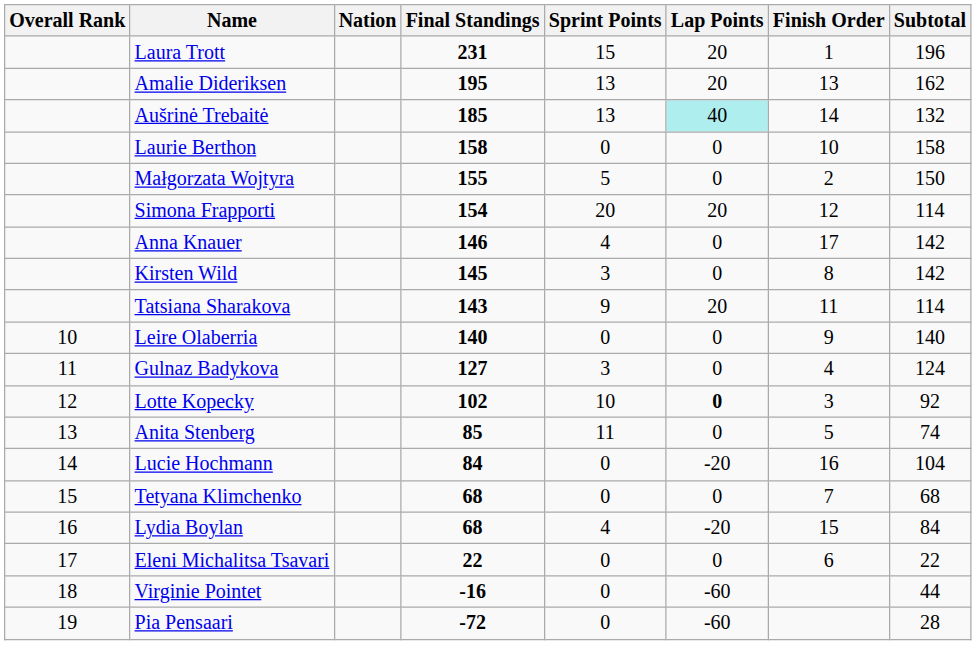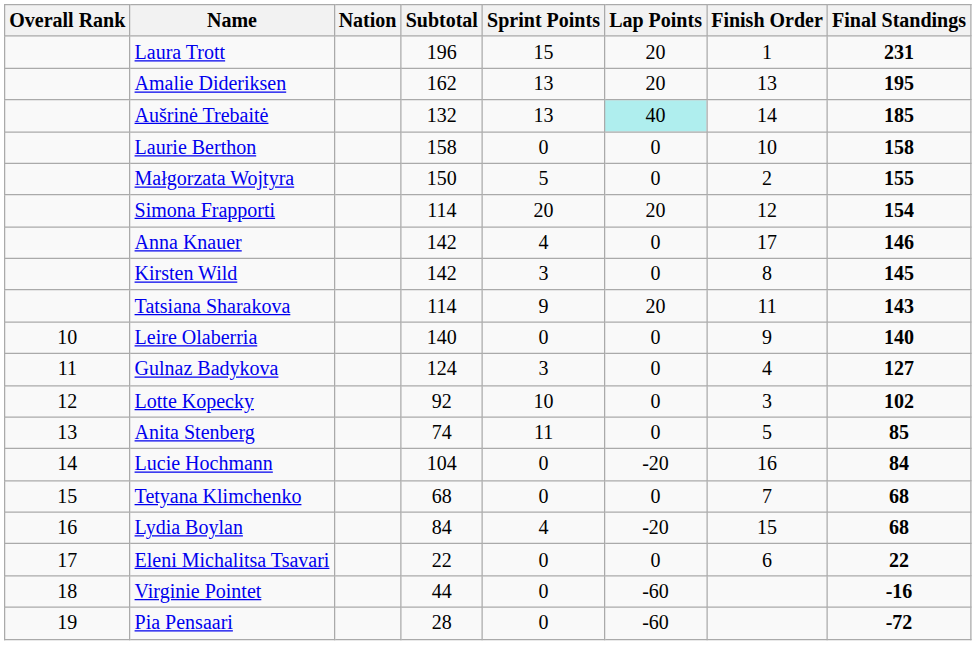 <table class="wikitable sortable" style="text-align:center">
 <tr>
 <th>Overall Rank</th>
 <th>Name</th>
 <th>Nation</th>
-<th>Final Standings</th>
+<th>Subtotal</th>
 <th>Sprint Points</th>
 <th>Lap Points</th>
 <th>Finish Order</th>
-<th>Subtotal</th>
+<th>Final Standings</th>
 </tr>
 <tr>
 <td></td>
 <td align=left><a href='#'>Laura Trott</a></td>
 <td align=left></td>
-<td><strong>231</strong></td>
+<td>196</td>
 <td>15</td>
 <td>20</td>
 <td>1</td>
-<td>196</td>
+<td><strong>231</strong></td>
 </tr>
 <tr>
 <td></td>
 <td align=left><a href='#'>Amalie Dideriksen</a></td>
 <td align=left></td>
-<td><strong>195</strong></td>
+<td>162</td>
 <td>13</td>
 <td>20</td>
 <td>13</td>
-<td>162</td>
+<td><strong>195</strong></td>
 </tr>
 <tr>
 <td></td>
 <td align=left><a href='#'>Aušrinė Trebaitė</a></td>
 <td align=left></td>
-<td><strong>185</strong></td>
+<td>132</td>
 <td>13</td>
 <td style="background: paleturquoise;">40</td>
 <td>14</td>
-<td>132</td>
+<td><strong>185</strong></td>
 </tr>
 <tr>
 <td></td>
 <td align=left><a href='#'>Laurie Berthon</a></td>
 <td align=left></td>
-<td><strong>158</strong></td>
+<td>158</td>
 <td>0</td>
 <td>0</td>
 <td>10</td>
-<td>158</td>
+<td><strong>158</strong></td>
 </tr>
 <tr>
 <td></td>
 <td align=left><a href='#'>Małgorzata Wojtyra</a></td>
 <td align=left></td>
-<td><strong>155</strong></td>
+<td>150</td>
 <td>5</td>
 <td>0</td>
 <td>2</td>
-<td>150</td>
+<td><strong>155</strong></td>
 </tr>
 <tr>
 <td></td>
 <td align=left><a href='#'>Simona Frapporti</a></td>
 <td align=left></td>
-<td><strong>154</strong></td>
+<td>114</td>
 <td>20</td>
 <td>20</td>
 <td>12</td>
-<td>114</td>
+<td><strong>154</strong></td>
 </tr>
 <tr>
 <td></td>
 <td align=left><a href='#'>Anna Knauer</a></td>
 <td align=left></td>
-<td><strong>146</strong></td>
+<td>142</td>
 <td>4</td>
 <td>0</td>
 <td>17</td>
-<td>142</td>
+<td><strong>146</strong></td>
 </tr>
 <tr>
 <td></td>
 <td align=left><a href='#'>Kirsten Wild</a></td>
 <td align=left></td>
-<td><strong>145</strong></td>
+<td>142</td>
 <td>3</td>
 <td>0</td>
 <td>8</td>
-<td>142</td>
+<td><strong>145</strong></td>
 </tr>
 <tr>
 <td></td>
 <td align=left><a href='#'>Tatsiana Sharakova</a></td>
 <td align=left></td>
-<td><strong>143</strong></td>
+<td>114</td>
 <td>9</td>
 <td>20</td>
 <td>11</td>
-<td>114</td>
+<td><strong>143</strong></td>
 </tr>
 <tr>
 <td>10</td>
 <td align=left><a href='#'>Leire Olaberria</a></td>
 <td align=left></td>
-<td><strong>140</strong></td>
+<td>140</td>
 <td>0</td>
 <td>0</td>
 <td>9</td>
-<td>140</td>
+<td><strong>140</strong></td>
 </tr>
 <tr>
 <td>11</td>
 <td align=left><a href='#'>Gulnaz Badykova</a></td>
 <td align=left></td>
-<td><strong>127</strong></td>
+<td>124</td>
 <td>3</td>
 <td>0</td>
 <td>4</td>
-<td>124</td>
+<td><strong>127</strong></td>
 </tr>
 <tr>
 <td>12</td>
 <td align=left><a href='#'>Lotte Kopecky</a></td>
 <td align=left></td>
+<td>92</td>
+<td>10</td>
+<td>0</td>
+<td>3</td>
 <td><strong>102</strong></td>
-<td>10</td>
-<td><strong>0</strong></td>
-<td>3</td>
-<td>92</td>
 </tr>
 <tr>
 <td>13</td>
 <td align=left><a href='#'>Anita Stenberg</a></td>
 <td align=left></td>
-<td><strong>85</strong></td>
+<td>74</td>
 <td>11</td>
 <td>0</td>
 <td>5</td>
-<td>74</td>
+<td><strong>85</strong></td>
 </tr>
 <tr>
 <td>14</td>
 <td align=left><a href='#'>Lucie Hochmann</a></td>
 <td align=left></td>
-<td><strong>84</strong></td>
+<td>104</td>
 <td>0</td>
 <td>-20</td>
 <td>16</td>
-<td>104</td>
+<td><strong>84</strong></td>
 </tr>
 <tr>
 <td>15</td>
 <td align=left><a href='#'>Tetyana Klimchenko</a></td>
 <td align=left></td>
-<td><strong>68</strong></td>
+<td>68</td>
 <td>0</td>
 <td>0</td>
 <td>7</td>
-<td>68</td>
+<td><strong>68</strong></td>
 </tr>
 <tr>
 <td>16</td>
 <td align=left><a href='#'>Lydia Boylan</a></td>
 <td align=left></td>
-<td><strong>68</strong></td>
+<td>84</td>
 <td>4</td>
 <td>-20</td>
 <td>15</td>
-<td>84</td>
+<td><strong>68</strong></td>
 </tr>
 <tr>
 <td>17</td>
 <td align=left><a href='#'>Eleni Michalitsa Tsavari</a></td>
 <td align=left></td>
-<td><strong>22</strong></td>
+<td>22</td>
 <td>0</td>
 <td>0</td>
 <td>6</td>
-<td>22</td>
+<td><strong>22</strong></td>
 </tr>
 <tr>
 <td>18</td>
 <td align=left><a href='#'>Virginie Pointet</a></td>
 <td align=left></td>
-<td><strong>-16</strong></td>
+<td>44</td>
 <td>0</td>
 <td>-60</td>
 <td></td>
-<td>44</td>
+<td><strong>-16</strong></td>
 </tr>
 <tr>
 <td>19</td>
 <td align=left><a href='#'>Pia Pensaari</a></td>
 <td align=left></td>
-<td><strong>-72</strong></td>
+<td>28</td>
 <td>0</td>
 <td>-60</td>
 <td></td>
-<td>28</td>
+<td><strong>-72</strong></td>
 </tr>
 </table>
